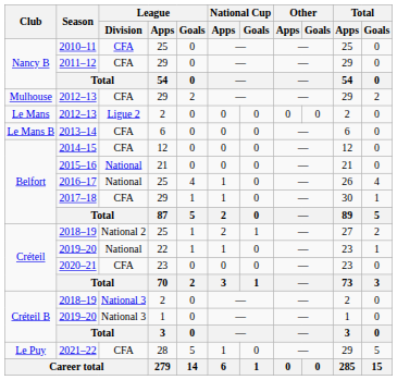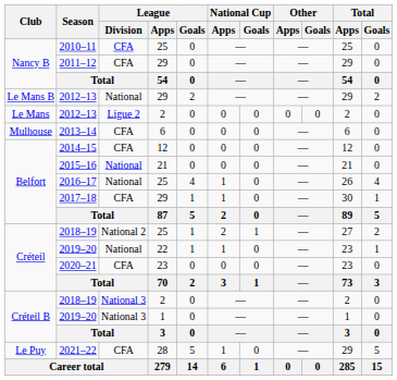 <table class="wikitable" style="text-align:center">
 <tr>
 <th rowspan="2">Club</th>
 <th rowspan="2">Season</th>
 <th colspan="3">League</th>
 <th colspan="2">National Cup</th>
 <th colspan="2">Other</th>
 <th colspan="2">Total</th>
 </tr>
 <tr>
 <th>Division</th>
 <th>Apps</th>
 <th>Goals</th>
 <th>Apps</th>
 <th>Goals</th>
 <th>Apps</th>
 <th>Goals</th>
 <th>Apps</th>
 <th>Goals</th>
 </tr>
 <tr>
 <td rowspan="3"><a href='#'>Nancy B</a></td>
 <td><a href='#'>2010–11</a></td>
 <td><a href='#'>CFA</a></td>
 <td>25</td>
 <td>0</td>
 <td colspan="2">—</td>
 <td colspan="2">—</td>
 <td>25</td>
 <td>0</td>
 </tr>
 <tr>
 <td><a href='#'>2011–12</a></td>
 <td>CFA</td>
 <td>29</td>
 <td>0</td>
 <td colspan="2">—</td>
 <td colspan="2">—</td>
 <td>29</td>
 <td>0</td>
 </tr>
 <tr>
 <th colspan="2">Total</th>
 <th>54</th>
 <th>0</th>
 <th colspan="2">—</th>
 <th colspan="2">—</th>
 <th>54</th>
 <th>0</th>
 </tr>
 <tr>
-<td><a href='#'>Mulhouse</a></td>
+<td><a href='#'>Le Mans B</a></td>
 <td><a href='#'>2012–13</a></td>
-<td>CFA</td>
+<td>National</td>
 <td>29</td>
 <td>2</td>
 <td colspan="2">—</td>
 <td colspan="2">—</td>
 <td>29</td>
 <td>2</td>
 </tr>
 <tr>
 <td><a href='#'>Le Mans</a></td>
 <td><a href='#'>2012–13</a></td>
 <td><a href='#'>Ligue 2</a></td>
 <td>2</td>
 <td>0</td>
 <td>0</td>
 <td>0</td>
 <td>0</td>
 <td>0</td>
 <td>2</td>
 <td>0</td>
 </tr>
 <tr>
-<td><a href='#'>Le Mans B</a></td>
+<td><a href='#'>Mulhouse</a></td>
 <td><a href='#'>2013–14</a></td>
 <td>CFA</td>
 <td>6</td>
 <td>0</td>
 <td>0</td>
 <td>0</td>
 <td colspan="2">—</td>
 <td>6</td>
 <td>0</td>
 </tr>
 <tr>
 <td rowspan="5" valign="center"><a href='#'>Belfort</a></td>
 <td><a href='#'>2014–15</a></td>
 <td>CFA</td>
 <td>12</td>
 <td>0</td>
 <td>0</td>
 <td>0</td>
 <td colspan="2">—</td>
 <td>12</td>
 <td>0</td>
 </tr>
 <tr>
 <td><a href='#'>2015–16</a></td>
 <td><a href='#'>National</a></td>
 <td>21</td>
 <td>0</td>
 <td>0</td>
 <td>0</td>
 <td colspan="2">—</td>
 <td>21</td>
 <td>0</td>
 </tr>
 <tr>
 <td><a href='#'>2016–17</a></td>
 <td>National</td>
 <td>25</td>
 <td>4</td>
 <td>1</td>
 <td>0</td>
 <td colspan="2">—</td>
 <td>26</td>
 <td>4</td>
 </tr>
 <tr>
 <td><a href='#'>2017–18</a></td>
 <td>CFA</td>
 <td>29</td>
 <td>1</td>
 <td>1</td>
 <td>0</td>
 <td colspan="2">—</td>
 <td>30</td>
 <td>1</td>
 </tr>
 <tr>
 <th colspan="2">Total</th>
 <th>87</th>
 <th>5</th>
 <th>2</th>
 <th>0</th>
 <th colspan="2">—</th>
 <th>89</th>
 <th>5</th>
 </tr>
 <tr>
 <td rowspan="4"><a href='#'>Créteil</a></td>
 <td><a href='#'>2018–19</a></td>
 <td>National 2</td>
 <td>25</td>
 <td>1</td>
 <td>2</td>
 <td>1</td>
 <td colspan="2">—</td>
 <td>27</td>
 <td>2</td>
 </tr>
 <tr>
 <td><a href='#'>2019–20</a></td>
 <td>National</td>
 <td>22</td>
 <td>1</td>
 <td>1</td>
 <td>0</td>
 <td colspan="2">—</td>
 <td>23</td>
 <td>1</td>
 </tr>
 <tr>
 <td><a href='#'>2020–21</a></td>
 <td>CFA</td>
 <td>23</td>
 <td>0</td>
 <td>0</td>
 <td>0</td>
 <td colspan="2">—</td>
 <td>23</td>
 <td>0</td>
 </tr>
 <tr>
 <th colspan="2">Total</th>
 <th>70</th>
 <th>2</th>
 <th>3</th>
 <th>1</th>
 <th colspan="2">—</th>
 <th>73</th>
 <th>3</th>
 </tr>
 <tr>
 <td rowspan="3"><a href='#'>Créteil B</a></td>
 <td><a href='#'>2018–19</a></td>
 <td><a href='#'>National 3</a></td>
 <td>2</td>
 <td>0</td>
 <td colspan="2">—</td>
 <td colspan="2">—</td>
 <td>2</td>
 <td>0</td>
 </tr>
 <tr>
 <td><a href='#'>2019–20</a></td>
 <td>National 3</td>
 <td>1</td>
 <td>0</td>
 <td colspan="2">—</td>
 <td colspan="2">—</td>
 <td>1</td>
 <td>0</td>
 </tr>
 <tr>
 <th colspan="2">Total</th>
 <th>3</th>
 <th>0</th>
 <th colspan="2">—</th>
 <th colspan="2">—</th>
 <th>3</th>
 <th>0</th>
 </tr>
 <tr>
 <td><a href='#'>Le Puy</a></td>
 <td><a href='#'>2021–22</a></td>
 <td>CFA</td>
 <td>28</td>
 <td>5</td>
 <td>1</td>
 <td>0</td>
 <td colspan="2">—</td>
 <td>29</td>
 <td>5</td>
 </tr>
 <tr>
 <th colspan="3">Career total</th>
 <th>279</th>
 <th>14</th>
 <th>6</th>
 <th>1</th>
 <th>0</th>
 <th>0</th>
 <th>285</th>
 <th>15</th>
 </tr>
 </table>
